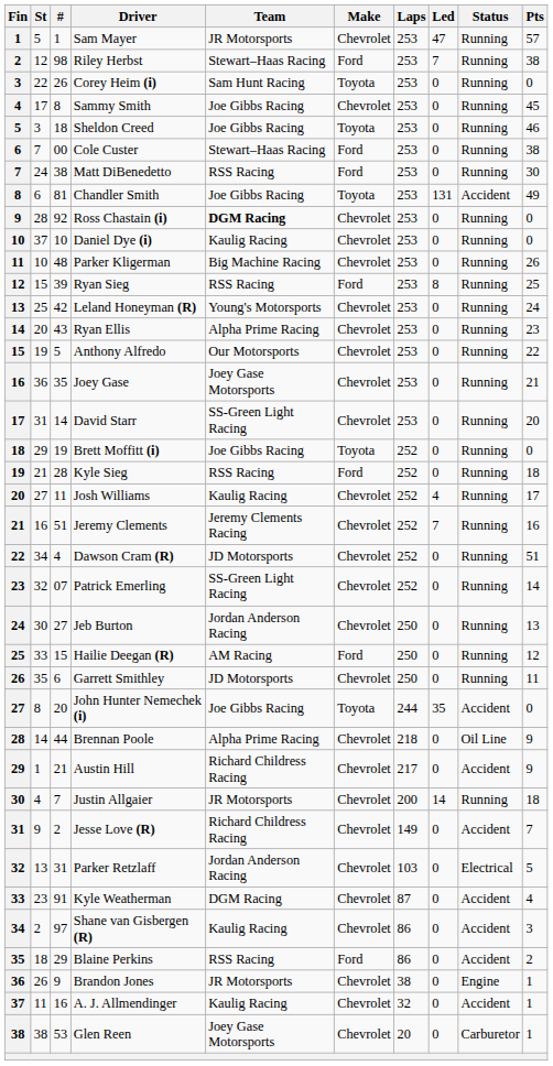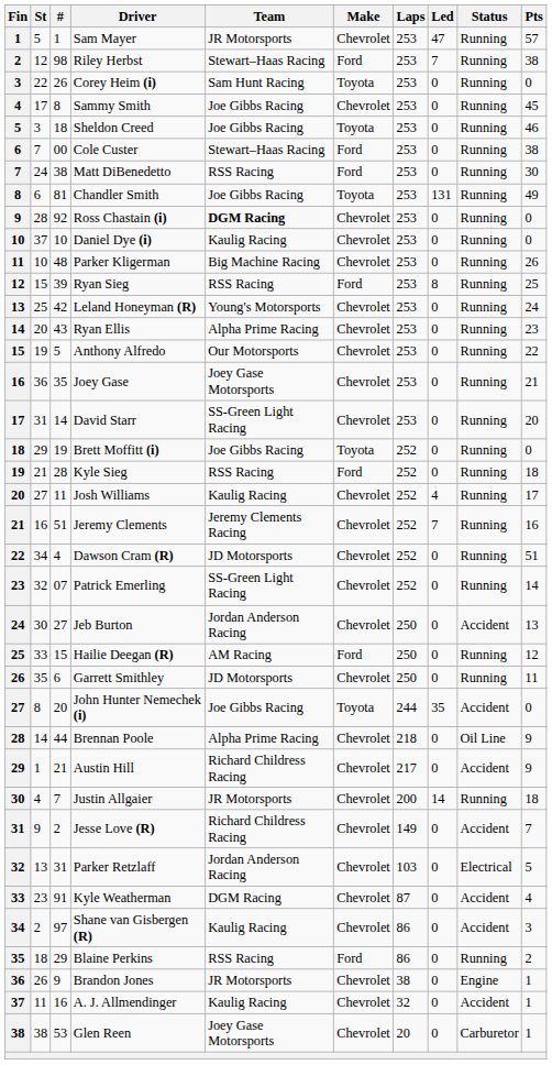 <table class="wikitable" style="font-size:95%">
 <tr>
 <th>Fin</th>
 <th>St</th>
 <th>#</th>
 <th>Driver</th>
 <th>Team</th>
 <th>Make</th>
 <th>Laps</th>
 <th>Led</th>
 <th>Status</th>
 <th>Pts</th>
 </tr>
 <tr>
 <th>1</th>
 <td>5</td>
 <td>1</td>
 <td>Sam Mayer</td>
 <td>JR Motorsports</td>
 <td>Chevrolet</td>
 <td>253</td>
 <td>47</td>
 <td>Running</td>
 <td>57</td>
 </tr>
 <tr>
 <th>2</th>
 <td>12</td>
 <td>98</td>
 <td>Riley Herbst</td>
 <td>Stewart–Haas Racing</td>
 <td>Ford</td>
 <td>253</td>
 <td>7</td>
 <td>Running</td>
 <td>38</td>
 </tr>
 <tr>
 <th>3</th>
 <td>22</td>
 <td>26</td>
 <td>Corey Heim <strong>(i)</strong></td>
 <td>Sam Hunt Racing</td>
 <td>Toyota</td>
 <td>253</td>
 <td>0</td>
 <td>Running</td>
 <td>0</td>
 </tr>
 <tr>
 <th>4</th>
 <td>17</td>
 <td>8</td>
 <td>Sammy Smith</td>
 <td>Joe Gibbs Racing</td>
 <td>Chevrolet</td>
 <td>253</td>
 <td>0</td>
 <td>Running</td>
 <td>45</td>
 </tr>
 <tr>
 <th>5</th>
 <td>3</td>
 <td>18</td>
 <td>Sheldon Creed</td>
 <td>Joe Gibbs Racing</td>
 <td>Toyota</td>
 <td>253</td>
 <td>0</td>
 <td>Running</td>
 <td>46</td>
 </tr>
 <tr>
 <th>6</th>
 <td>7</td>
 <td>00</td>
 <td>Cole Custer</td>
 <td>Stewart–Haas Racing</td>
 <td>Ford</td>
 <td>253</td>
 <td>0</td>
 <td>Running</td>
 <td>38</td>
 </tr>
 <tr>
 <th>7</th>
 <td>24</td>
 <td>38</td>
 <td>Matt DiBenedetto</td>
 <td>RSS Racing</td>
 <td>Ford</td>
 <td>253</td>
 <td>0</td>
 <td>Running</td>
 <td>30</td>
 </tr>
 <tr>
 <th>8</th>
 <td>6</td>
 <td>81</td>
 <td>Chandler Smith</td>
 <td>Joe Gibbs Racing</td>
 <td>Toyota</td>
 <td>253</td>
 <td>131</td>
-<td>Accident</td>
+<td>Running</td>
 <td>49</td>
 </tr>
 <tr>
 <th>9</th>
 <td>28</td>
 <td>92</td>
 <td>Ross Chastain <strong>(i)</strong></td>
 <td><strong>DGM Racing</strong></td>
 <td>Chevrolet</td>
 <td>253</td>
 <td>0</td>
 <td>Running</td>
 <td>0</td>
 </tr>
 <tr>
 <th>10</th>
 <td>37</td>
 <td>10</td>
 <td>Daniel Dye <strong>(i)</strong></td>
 <td>Kaulig Racing</td>
 <td>Chevrolet</td>
 <td>253</td>
 <td>0</td>
 <td>Running</td>
 <td>0</td>
 </tr>
 <tr>
 <th>11</th>
 <td>10</td>
 <td>48</td>
 <td>Parker Kligerman</td>
 <td>Big Machine Racing</td>
 <td>Chevrolet</td>
 <td>253</td>
 <td>0</td>
 <td>Running</td>
 <td>26</td>
 </tr>
 <tr>
 <th>12</th>
 <td>15</td>
 <td>39</td>
 <td>Ryan Sieg</td>
 <td>RSS Racing</td>
 <td>Ford</td>
 <td>253</td>
 <td>8</td>
 <td>Running</td>
 <td>25</td>
 </tr>
 <tr>
 <th>13</th>
 <td>25</td>
 <td>42</td>
 <td>Leland Honeyman <strong>(R)</strong></td>
 <td>Young's Motorsports</td>
 <td>Chevrolet</td>
 <td>253</td>
 <td>0</td>
 <td>Running</td>
 <td>24</td>
 </tr>
 <tr>
 <th>14</th>
 <td>20</td>
 <td>43</td>
 <td>Ryan Ellis</td>
 <td>Alpha Prime Racing</td>
 <td>Chevrolet</td>
 <td>253</td>
 <td>0</td>
 <td>Running</td>
 <td>23</td>
 </tr>
 <tr>
 <th>15</th>
 <td>19</td>
 <td>5</td>
 <td>Anthony Alfredo</td>
 <td>Our Motorsports</td>
 <td>Chevrolet</td>
 <td>253</td>
 <td>0</td>
 <td>Running</td>
 <td>22</td>
 </tr>
 <tr>
 <th>16</th>
 <td>36</td>
 <td>35</td>
 <td>Joey Gase</td>
 <td>Joey Gase Motorsports</td>
 <td>Chevrolet</td>
 <td>253</td>
 <td>0</td>
 <td>Running</td>
 <td>21</td>
 </tr>
 <tr>
 <th>17</th>
 <td>31</td>
 <td>14</td>
 <td>David Starr</td>
 <td>SS-Green Light Racing</td>
 <td>Chevrolet</td>
 <td>253</td>
 <td>0</td>
 <td>Running</td>
 <td>20</td>
 </tr>
 <tr>
 <th>18</th>
 <td>29</td>
 <td>19</td>
 <td>Brett Moffitt <strong>(i)</strong></td>
 <td>Joe Gibbs Racing</td>
 <td>Toyota</td>
 <td>252</td>
 <td>0</td>
 <td>Running</td>
 <td>0</td>
 </tr>
 <tr>
 <th>19</th>
 <td>21</td>
 <td>28</td>
 <td>Kyle Sieg</td>
 <td>RSS Racing</td>
 <td>Ford</td>
 <td>252</td>
 <td>0</td>
 <td>Running</td>
 <td>18</td>
 </tr>
 <tr>
 <th>20</th>
 <td>27</td>
 <td>11</td>
 <td>Josh Williams</td>
 <td>Kaulig Racing</td>
 <td>Chevrolet</td>
 <td>252</td>
 <td>4</td>
 <td>Running</td>
 <td>17</td>
 </tr>
 <tr>
 <th>21</th>
 <td>16</td>
 <td>51</td>
 <td>Jeremy Clements</td>
 <td>Jeremy Clements Racing</td>
 <td>Chevrolet</td>
 <td>252</td>
 <td>7</td>
 <td>Running</td>
 <td>16</td>
 </tr>
 <tr>
 <th>22</th>
 <td>34</td>
 <td>4</td>
 <td>Dawson Cram <strong>(R)</strong></td>
 <td>JD Motorsports</td>
 <td>Chevrolet</td>
 <td>252</td>
 <td>0</td>
 <td>Running</td>
 <td>51</td>
 </tr>
 <tr>
 <th>23</th>
 <td>32</td>
 <td>07</td>
 <td>Patrick Emerling</td>
 <td>SS-Green Light Racing</td>
 <td>Chevrolet</td>
 <td>252</td>
 <td>0</td>
 <td>Running</td>
 <td>14</td>
 </tr>
 <tr>
 <th>24</th>
 <td>30</td>
 <td>27</td>
 <td>Jeb Burton</td>
 <td>Jordan Anderson Racing</td>
 <td>Chevrolet</td>
 <td>250</td>
 <td>0</td>
-<td>Running</td>
+<td>Accident</td>
 <td>13</td>
 </tr>
 <tr>
 <th>25</th>
 <td>33</td>
 <td>15</td>
 <td>Hailie Deegan <strong>(R)</strong></td>
 <td>AM Racing</td>
 <td>Ford</td>
 <td>250</td>
 <td>0</td>
 <td>Running</td>
 <td>12</td>
 </tr>
 <tr>
 <th>26</th>
 <td>35</td>
 <td>6</td>
 <td>Garrett Smithley</td>
 <td>JD Motorsports</td>
 <td>Chevrolet</td>
 <td>250</td>
 <td>0</td>
 <td>Running</td>
 <td>11</td>
 </tr>
 <tr>
 <th>27</th>
 <td>8</td>
 <td>20</td>
 <td>John Hunter Nemechek <strong>(i)</strong></td>
 <td>Joe Gibbs Racing</td>
 <td>Toyota</td>
 <td>244</td>
 <td>35</td>
 <td>Accident</td>
 <td>0</td>
 </tr>
 <tr>
 <th>28</th>
 <td>14</td>
 <td>44</td>
 <td>Brennan Poole</td>
 <td>Alpha Prime Racing</td>
 <td>Chevrolet</td>
 <td>218</td>
 <td>0</td>
 <td>Oil Line</td>
 <td>9</td>
 </tr>
 <tr>
 <th>29</th>
 <td>1</td>
 <td>21</td>
 <td>Austin Hill</td>
 <td>Richard Childress Racing</td>
 <td>Chevrolet</td>
 <td>217</td>
 <td>0</td>
 <td>Accident</td>
 <td>9</td>
 </tr>
 <tr>
 <th>30</th>
 <td>4</td>
 <td>7</td>
 <td>Justin Allgaier</td>
 <td>JR Motorsports</td>
 <td>Chevrolet</td>
 <td>200</td>
 <td>14</td>
 <td>Running</td>
 <td>18</td>
 </tr>
 <tr>
 <th>31</th>
 <td>9</td>
 <td>2</td>
 <td>Jesse Love <strong>(R)</strong></td>
 <td>Richard Childress Racing</td>
 <td>Chevrolet</td>
 <td>149</td>
 <td>0</td>
 <td>Accident</td>
 <td>7</td>
 </tr>
 <tr>
 <th>32</th>
 <td>13</td>
 <td>31</td>
 <td>Parker Retzlaff</td>
 <td>Jordan Anderson Racing</td>
 <td>Chevrolet</td>
 <td>103</td>
 <td>0</td>
 <td>Electrical</td>
 <td>5</td>
 </tr>
 <tr>
 <th>33</th>
 <td>23</td>
 <td>91</td>
 <td>Kyle Weatherman</td>
 <td>DGM Racing</td>
 <td>Chevrolet</td>
 <td>87</td>
 <td>0</td>
 <td>Accident</td>
 <td>4</td>
 </tr>
 <tr>
 <th>34</th>
 <td>2</td>
 <td>97</td>
 <td>Shane van Gisbergen <strong>(R)</strong></td>
 <td>Kaulig Racing</td>
 <td>Chevrolet</td>
 <td>86</td>
 <td>0</td>
 <td>Accident</td>
 <td>3</td>
 </tr>
 <tr>
 <th>35</th>
 <td>18</td>
 <td>29</td>
 <td>Blaine Perkins</td>
 <td>RSS Racing</td>
 <td>Ford</td>
 <td>86</td>
 <td>0</td>
-<td>Accident</td>
+<td>Running</td>
 <td>2</td>
 </tr>
 <tr>
 <th>36</th>
 <td>26</td>
 <td>9</td>
 <td>Brandon Jones</td>
 <td>JR Motorsports</td>
 <td>Chevrolet</td>
 <td>38</td>
 <td>0</td>
 <td>Engine</td>
 <td>1</td>
 </tr>
 <tr>
 <th>37</th>
 <td>11</td>
 <td>16</td>
 <td>A. J. Allmendinger</td>
 <td>Kaulig Racing</td>
 <td>Chevrolet</td>
 <td>32</td>
 <td>0</td>
 <td>Accident</td>
 <td>1</td>
 </tr>
 <tr>
 <th>38</th>
 <td>38</td>
 <td>53</td>
 <td>Glen Reen</td>
 <td>Joey Gase Motorsports</td>
 <td>Chevrolet</td>
 <td>20</td>
 <td>0</td>
 <td>Carburetor</td>
 <td>1</td>
 </tr>
 <tr>
 <th colspan="10"></th>
 </tr>
 </table>
